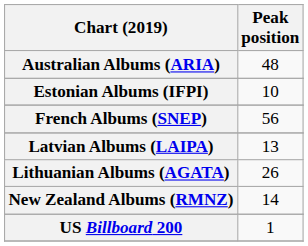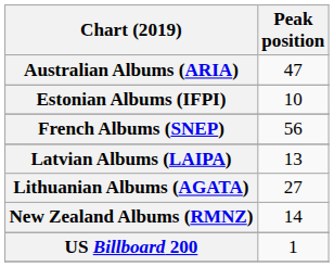 <table class="wikitable sortable plainrowheaders" style="text-align:center">
 <tr>
 <th scope="col">Chart (2019)</th>
 <th scope="col">Peak<br>position</th>
 </tr>
 <tr>
 <th scope="row">Australian Albums (<a href='#'>ARIA</a>)</th>
-<td>48</td>
+<td>47</td>
 </tr>
 <tr>
 </tr>
 <tr>
 </tr>
 <tr>
 </tr>
 <tr>
 </tr>
 <tr>
 </tr>
 <tr>
 <th scope="row">Estonian Albums (IFPI)</th>
 <td>10</td>
 </tr>
 <tr>
 </tr>
 <tr>
 <th scope="row">French Albums (<a href='#'>SNEP</a>)</th>
 <td>56</td>
 </tr>
 <tr>
 </tr>
 <tr>
 <th scope="row">Latvian Albums (<a href='#'>LAIPA</a>)</th>
 <td>13</td>
 </tr>
 <tr>
 <th scope="row">Lithuanian Albums (<a href='#'>AGATA</a>)</th>
-<td>26</td>
+<td>27</td>
 </tr>
 <tr>
 <th scope="row">New Zealand Albums (<a href='#'>RMNZ</a>)</th>
 <td>14</td>
 </tr>
 <tr>
 </tr>
 <tr>
 </tr>
 <tr>
 </tr>
 <tr>
 <th scope="row">US <a href='#'><em>Billboard</em> 200</a></th>
 <td>1</td>
 </tr>
 <tr>
 </tr>
 <tr>
 </tr>
 </table>
